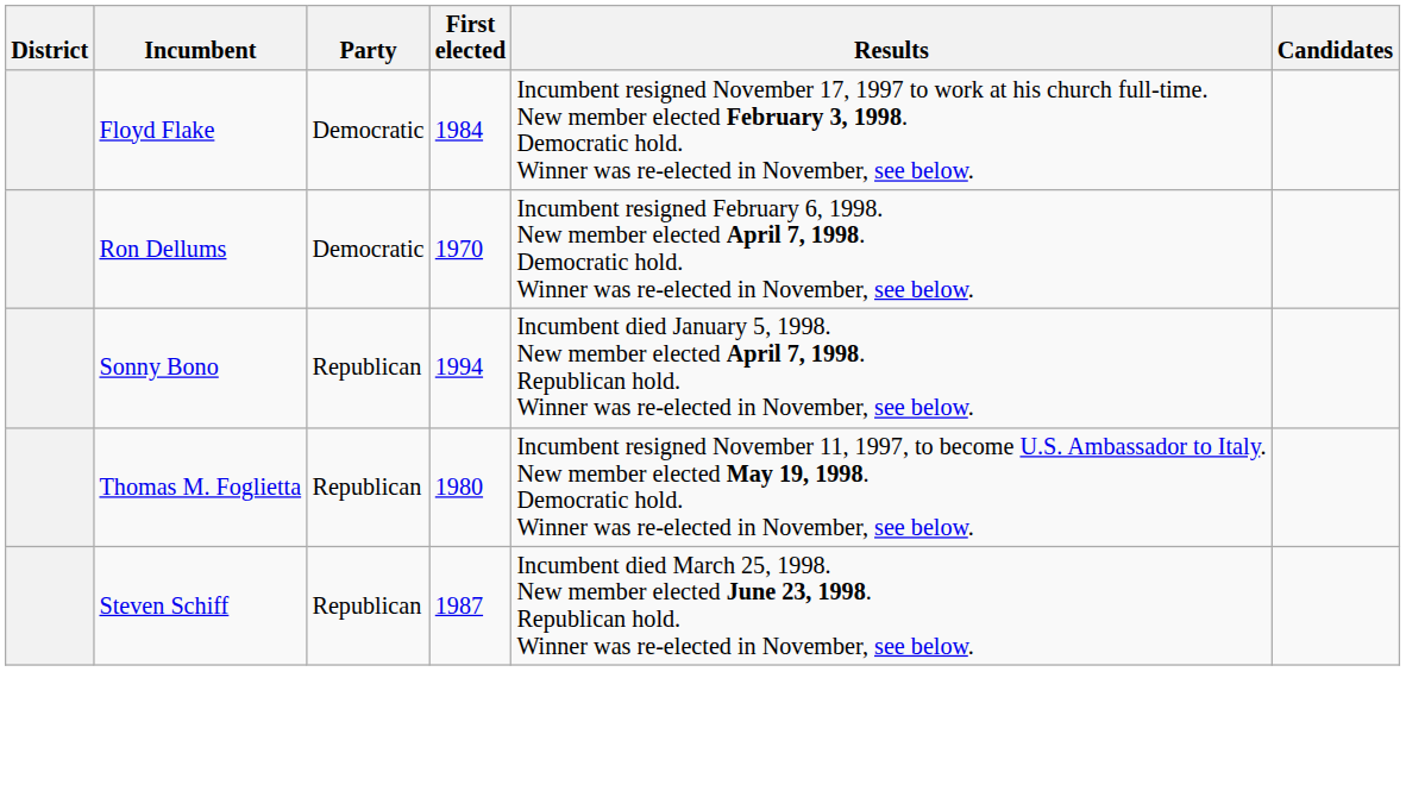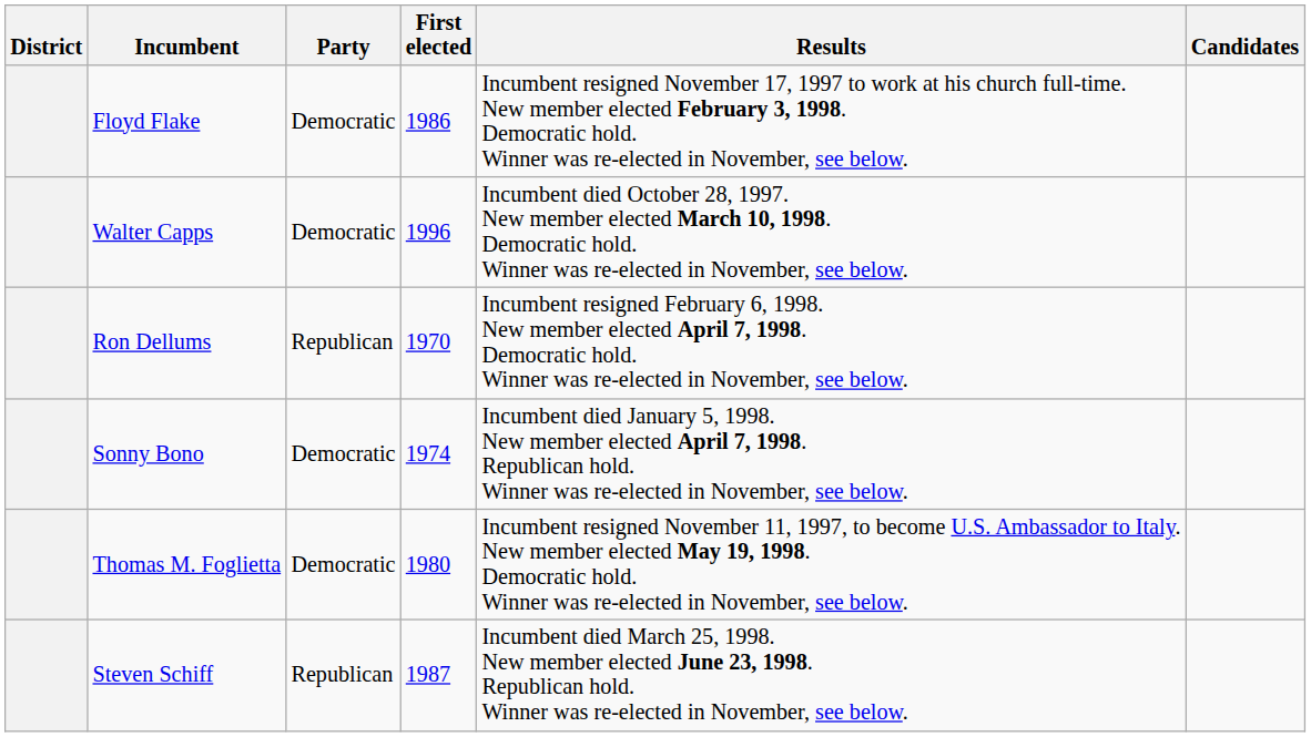 <table class=wikitable>
 <tr valign=bottom>
 <th>District</th>
 <th>Incumbent</th>
 <th>Party</th>
 <th>First<br>elected</th>
 <th>Results</th>
 <th>Candidates</th>
 </tr>
 <tr>
 <th></th>
 <td><a href='#'>Floyd Flake</a></td>
 <td>Democratic</td>
-<td><a href='#'>1984</a></td>
+<td><a href='#'>1986</a></td>
 <td>Incumbent resigned November 17, 1997 to work at his church full-time.<br>New member elected <strong>February 3, 1998</strong>.<br>Democratic hold.<br>Winner was re-elected in November, <a href='#'>see below</a>.</td>
 <td nowrap></td>
 </tr>
 <tr>
 <th></th>
+<td><a href='#'>Walter Capps</a></td>
+<td>Democratic</td>
+<td><a href='#'>1996</a></td>
+<td>Incumbent died October 28, 1997.<br>New member elected <strong>March 10, 1998</strong>.<br>Democratic hold.<br>Winner was re-elected in November, <a href='#'>see below</a>.</td>
+<td nowrap></td>
+</tr>
+<tr>
+<th></th>
 <td><a href='#'>Ron Dellums</a></td>
-<td>Democratic</td>
+<td>Republican</td>
 <td><a href='#'>1970</a></td>
 <td>Incumbent resigned February 6, 1998.<br>New member elected <strong>April 7, 1998</strong>.<br>Democratic hold.<br>Winner was re-elected in November, <a href='#'>see below</a>.</td>
 <td nowrap></td>
 </tr>
 <tr>
 <th></th>
 <td><a href='#'>Sonny Bono</a></td>
-<td>Republican</td>
-<td><a href='#'>1994</a></td>
+<td>Democratic</td>
+<td><a href='#'>1974</a></td>
 <td>Incumbent died January 5, 1998.<br>New member elected <strong>April 7, 1998</strong>.<br>Republican hold.<br>Winner was re-elected in November, <a href='#'>see below</a>.</td>
 <td nowrap></td>
 </tr>
 <tr>
 <th></th>
 <td><a href='#'>Thomas M. Foglietta</a></td>
-<td>Republican</td>
+<td>Democratic</td>
 <td><a href='#'>1980</a></td>
 <td>Incumbent resigned November 11, 1997, to become <a href='#'>U.S. Ambassador to Italy</a>.<br>New member elected <strong>May 19, 1998</strong>.<br>Democratic hold.<br>Winner was re-elected in November, <a href='#'>see below</a>.</td>
 <td nowrap></td>
 </tr>
 <tr>
 <th></th>
 <td><a href='#'>Steven Schiff</a></td>
 <td>Republican</td>
 <td><a href='#'>1987</a></td>
 <td>Incumbent died March 25, 1998.<br>New member elected <strong>June 23, 1998</strong>.<br>Republican hold.<br>Winner was re-elected in November, <a href='#'>see below</a>.</td>
 <td nowrap></td>
 </tr>
 </table>
